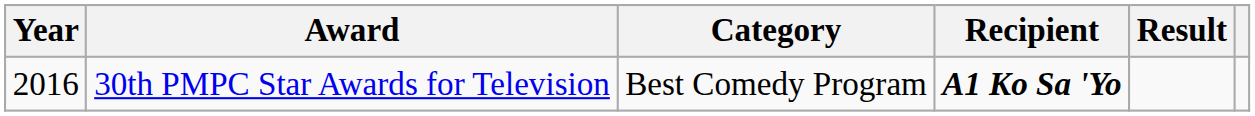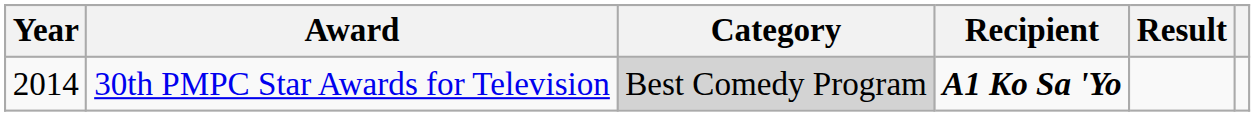 <table class="wikitable">
 <tr>
 <th>Year</th>
 <th>Award</th>
 <th>Category</th>
 <th>Recipient</th>
 <th>Result</th>
 <th></th>
 </tr>
 <tr>
-<td>2016</td>
+<td>2014</td>
 <td><a href='#'>30th PMPC Star Awards for Television</a></td>
-<td>Best Comedy Program</td>
+<td style="background: lightgrey;">Best Comedy Program</td>
 <td><strong><em>A1 Ko Sa 'Yo</em></strong></td>
 <td></td>
 <td></td>
 </tr>
 </table>
